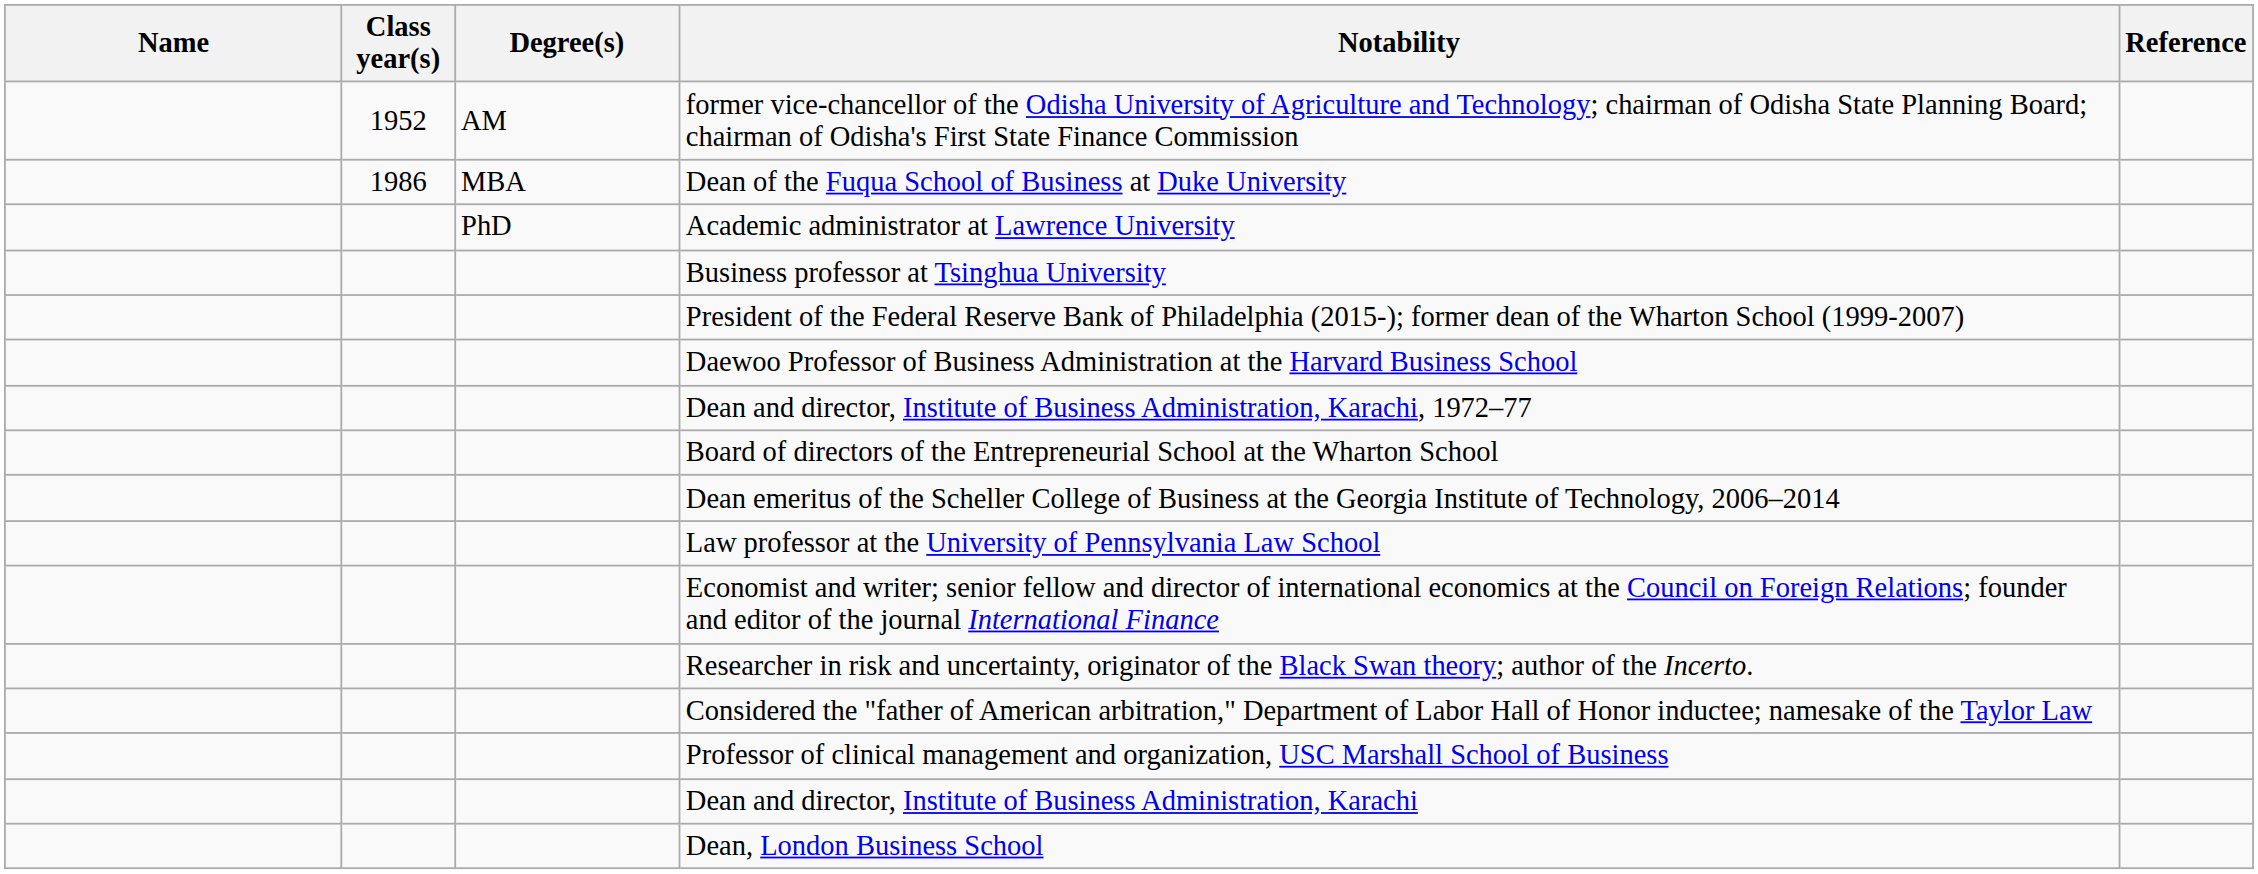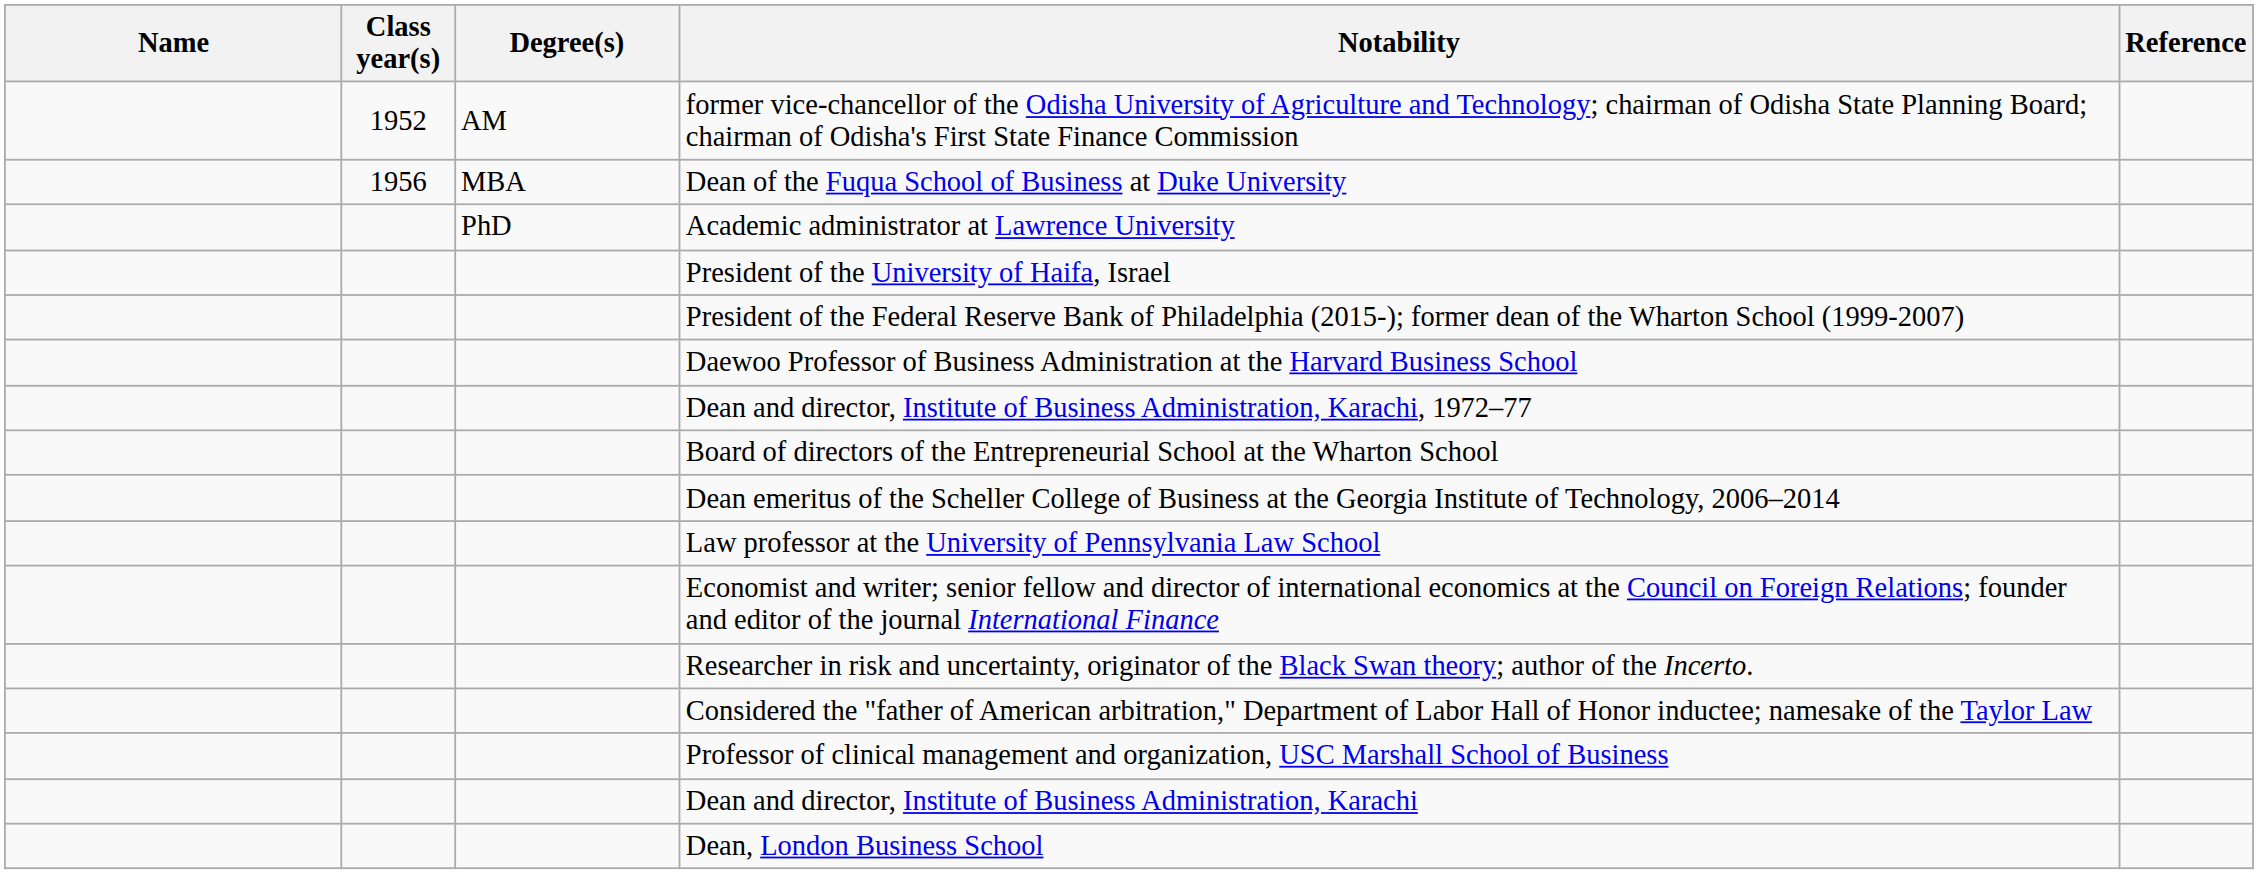 <table class="wikitable sortable" style="width:100%">
 <tr>
 <th style="width:15%;">Name</th>
 <th style="width:5%;">Class year(s)</th>
 <th style="width:10%;">Degree(s)</th>
 <th style="width:*;" class="unsortable">Notability</th>
 <th style="width:5%;" class="unsortable">Reference</th>
 </tr>
 <tr>
 <td></td>
 <td style="text-align:center;">1952</td>
 <td>AM</td>
 <td>former vice-chancellor of the <a href='#'>Odisha University of Agriculture and Technology</a>; chairman of Odisha State Planning Board; chairman of Odisha's First State Finance Commission</td>
 <td style="text-align:center;"></td>
 </tr>
 <tr>
 <td></td>
-<td style="text-align:center;">1986</td>
+<td style="text-align:center;">1956</td>
 <td>MBA</td>
 <td>Dean of the <a href='#'>Fuqua School of Business</a> at <a href='#'>Duke University</a></td>
 <td style="text-align:center;"></td>
 </tr>
 <tr>
 <td></td>
 <td style="text-align:center;"></td>
 <td>PhD</td>
 <td>Academic administrator at <a href='#'>Lawrence University</a></td>
 <td style="text-align:center;"></td>
 </tr>
 <tr>
 <td></td>
 <td style="text-align:center;"></td>
 <td></td>
-<td>Business professor at <a href='#'>Tsinghua University</a></td>
+<td>President of the <a href='#'>University of Haifa</a>, Israel</td>
 <td style="text-align:center;"></td>
 </tr>
 <tr>
 <td></td>
 <td style="text-align:center;"></td>
 <td></td>
 <td>President of the Federal Reserve Bank of Philadelphia (2015-);  former dean of the Wharton School (1999-2007)</td>
 <td style="text-align:center;"></td>
 </tr>
 <tr>
 <td></td>
 <td style="text-align:center;"></td>
 <td></td>
 <td>Daewoo Professor of Business Administration at the <a href='#'>Harvard Business School</a></td>
 <td style="text-align:center;"></td>
 </tr>
 <tr>
 <td></td>
 <td style="text-align:center;"></td>
 <td></td>
 <td>Dean and director, <a href='#'>Institute of Business Administration, Karachi</a>, 1972–77</td>
 <td style="text-align:center;"></td>
 </tr>
 <tr>
 <td></td>
 <td style="text-align:center;"></td>
 <td></td>
 <td>Board of directors of the Entrepreneurial School at the Wharton School</td>
 <td style="text-align:center;"></td>
 </tr>
 <tr>
 <td></td>
 <td style="text-align:center;"></td>
 <td></td>
 <td>Dean emeritus of the Scheller College of Business at the Georgia Institute of Technology, 2006–2014</td>
 <td style="text-align:center;"></td>
 </tr>
 <tr>
 <td></td>
 <td style="text-align:center;"></td>
 <td></td>
 <td>Law professor at the <a href='#'>University of Pennsylvania Law School</a></td>
 <td style="text-align:center;"></td>
 </tr>
 <tr>
 <td></td>
 <td style="text-align:center;"></td>
 <td></td>
 <td>Economist and writer; senior fellow and director of international economics at the <a href='#'>Council on Foreign Relations</a>; founder and editor of the journal <em><a href='#'>International Finance</a></em></td>
 <td style="text-align:center;"></td>
 </tr>
 <tr>
 <td></td>
 <td style="text-align:center;"></td>
 <td></td>
 <td>Researcher in risk and uncertainty, originator of the <a href='#'>Black Swan theory</a>; author of the <em>Incerto</em>.</td>
 <td style="text-align:center;"></td>
 </tr>
 <tr>
 <td></td>
 <td style="text-align:center;"></td>
 <td></td>
 <td>Considered the "father of American arbitration," Department of Labor Hall of Honor inductee; namesake of the <a href='#'>Taylor Law</a></td>
 <td style="text-align:center;"></td>
 </tr>
 <tr>
 <td></td>
 <td style="text-align:center;"></td>
 <td></td>
 <td>Professor of clinical management and organization, <a href='#'>USC Marshall School of Business</a></td>
 <td style="text-align:center;"></td>
 </tr>
 <tr>
 <td></td>
 <td style="text-align:center;"></td>
 <td></td>
 <td>Dean and director, <a href='#'>Institute of Business Administration, Karachi</a></td>
 <td style="text-align:center;"></td>
 </tr>
 <tr>
 <td></td>
 <td style="text-align:center;"></td>
 <td></td>
 <td>Dean, <a href='#'>London Business School</a></td>
 <td style="text-align:center;"></td>
 </tr>
 </table>
